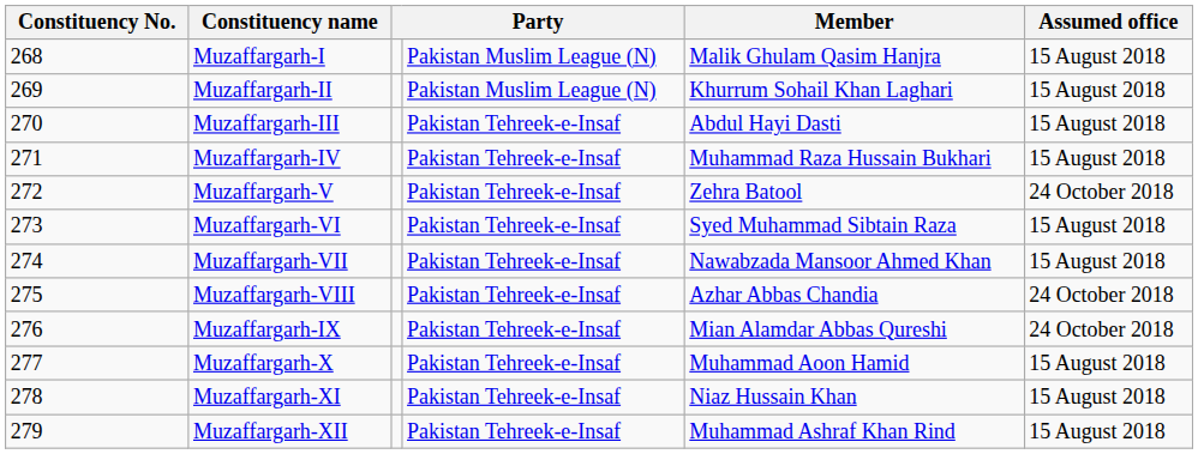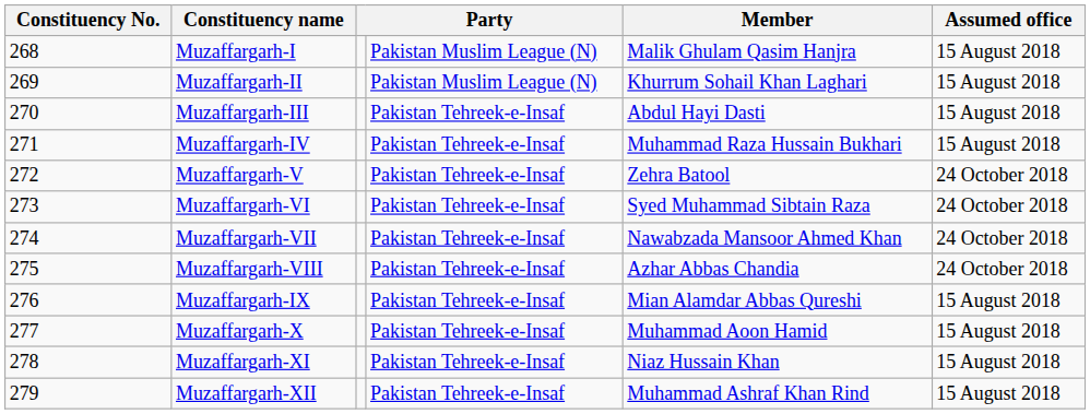 <table class="wikitable sortable" style="width: 100%;">
 <tr>
 <th>Constituency No.</th>
 <th class="unsortable">Constituency name</th>
 <th colspan="2">Party</th>
 <th class="unsortable">Member</th>
 <th>Assumed office</th>
 </tr>
 <tr>
 <td>268</td>
 <td><a href='#'>Muzaffargarh-I</a></td>
 <td bgcolor=></td>
 <td><a href='#'>Pakistan Muslim League (N)</a></td>
 <td><a href='#'>Malik Ghulam Qasim Hanjra</a></td>
 <td>15 August 2018</td>
 </tr>
 <tr>
 <td>269</td>
 <td><a href='#'>Muzaffargarh-II</a></td>
 <td bgcolor=></td>
 <td><a href='#'>Pakistan Muslim League (N)</a></td>
 <td><a href='#'>Khurrum Sohail Khan Laghari</a></td>
 <td>15 August 2018</td>
 </tr>
 <tr>
 <td>270</td>
 <td><a href='#'>Muzaffargarh-III</a></td>
 <td bgcolor=></td>
 <td><a href='#'>Pakistan Tehreek-e-Insaf</a></td>
 <td><a href='#'>Abdul Hayi Dasti</a></td>
 <td>15 August 2018</td>
 </tr>
 <tr>
 <td>271</td>
 <td><a href='#'>Muzaffargarh-IV</a></td>
 <td bgcolor=></td>
 <td><a href='#'>Pakistan Tehreek-e-Insaf</a></td>
 <td><a href='#'>Muhammad Raza Hussain Bukhari</a></td>
 <td>15 August 2018</td>
 </tr>
 <tr>
 <td>272</td>
 <td><a href='#'>Muzaffargarh-V</a></td>
 <td bgcolor=></td>
 <td><a href='#'>Pakistan Tehreek-e-Insaf</a></td>
 <td><a href='#'>Zehra Batool</a></td>
 <td>24 October 2018</td>
 </tr>
 <tr>
 <td>273</td>
 <td><a href='#'>Muzaffargarh-VI</a></td>
 <td bgcolor=></td>
 <td><a href='#'>Pakistan Tehreek-e-Insaf</a></td>
 <td><a href='#'>Syed Muhammad Sibtain Raza</a></td>
-<td>15 August 2018</td>
+<td>24 October 2018</td>
 </tr>
 <tr>
 <td>274</td>
 <td><a href='#'>Muzaffargarh-VII</a></td>
 <td bgcolor=></td>
 <td><a href='#'>Pakistan Tehreek-e-Insaf</a></td>
 <td><a href='#'>Nawabzada Mansoor Ahmed Khan</a></td>
-<td>15 August 2018</td>
+<td>24 October 2018</td>
 </tr>
 <tr>
 <td>275</td>
 <td><a href='#'>Muzaffargarh-VIII</a></td>
 <td bgcolor=></td>
 <td><a href='#'>Pakistan Tehreek-e-Insaf</a></td>
 <td><a href='#'>Azhar Abbas Chandia</a></td>
 <td>24 October 2018</td>
 </tr>
 <tr>
 <td>276</td>
 <td><a href='#'>Muzaffargarh-IX</a></td>
 <td bgcolor=></td>
 <td><a href='#'>Pakistan Tehreek-e-Insaf</a></td>
 <td><a href='#'>Mian Alamdar Abbas Qureshi</a></td>
-<td>24 October 2018</td>
+<td>15 August 2018</td>
 </tr>
 <tr>
 <td>277</td>
 <td><a href='#'>Muzaffargarh-X</a></td>
 <td bgcolor=></td>
 <td><a href='#'>Pakistan Tehreek-e-Insaf</a></td>
 <td><a href='#'>Muhammad Aoon Hamid</a></td>
 <td>15 August 2018</td>
 </tr>
 <tr>
 <td>278</td>
 <td><a href='#'>Muzaffargarh-XI</a></td>
 <td bgcolor=></td>
 <td><a href='#'>Pakistan Tehreek-e-Insaf</a></td>
 <td><a href='#'>Niaz Hussain Khan</a></td>
 <td>15 August 2018</td>
 </tr>
 <tr>
 <td>279</td>
 <td><a href='#'>Muzaffargarh-XII</a></td>
 <td bgcolor=></td>
 <td><a href='#'>Pakistan Tehreek-e-Insaf</a></td>
 <td><a href='#'>Muhammad Ashraf Khan Rind</a></td>
 <td>15 August 2018</td>
 </tr>
 </table>
